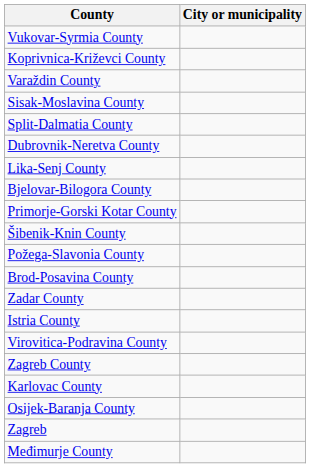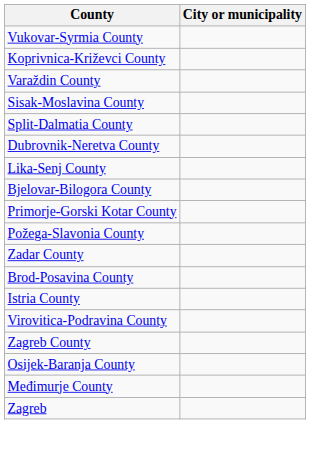 <table class="wikitable">
 <tr>
 <th>County</th>
 <th>City or municipality</th>
 </tr>
 <tr>
 <td><a href='#'>Vukovar-Syrmia County</a></td>
 <td></td>
 </tr>
 <tr>
 <td><a href='#'>Koprivnica-Križevci County</a></td>
 <td></td>
 </tr>
 <tr>
 <td><a href='#'>Varaždin County</a></td>
 <td></td>
 </tr>
 <tr>
 <td><a href='#'>Sisak-Moslavina County</a></td>
 <td></td>
 </tr>
 <tr>
 <td><a href='#'>Split-Dalmatia County</a></td>
 <td></td>
 </tr>
 <tr>
 <td><a href='#'>Dubrovnik-Neretva County</a></td>
 <td></td>
 </tr>
 <tr>
 <td><a href='#'>Lika-Senj County</a></td>
 <td></td>
 </tr>
 <tr>
 <td><a href='#'>Bjelovar-Bilogora County</a></td>
 <td></td>
 </tr>
 <tr>
 <td><a href='#'>Primorje-Gorski Kotar County</a></td>
 <td></td>
 </tr>
 <tr>
-<td><a href='#'>Šibenik-Knin County</a></td>
-<td></td>
-</tr>
-<tr>
 <td><a href='#'>Požega-Slavonia County</a></td>
 <td></td>
 </tr>
 <tr>
-<td><a href='#'>Brod-Posavina County</a></td>
+<td><a href='#'>Zadar County</a></td>
 <td></td>
 </tr>
 <tr>
-<td><a href='#'>Zadar County</a></td>
+<td><a href='#'>Brod-Posavina County</a></td>
 <td></td>
 </tr>
 <tr>
 <td><a href='#'>Istria County</a></td>
 <td></td>
 </tr>
 <tr>
 <td><a href='#'>Virovitica-Podravina County</a></td>
 <td></td>
 </tr>
 <tr>
 <td><a href='#'>Zagreb County</a></td>
 <td></td>
 </tr>
 <tr>
-<td><a href='#'>Karlovac County</a></td>
+<td><a href='#'>Osijek-Baranja County</a></td>
 <td></td>
 </tr>
 <tr>
-<td><a href='#'>Osijek-Baranja County</a></td>
+<td><a href='#'>Međimurje County</a></td>
 <td></td>
 </tr>
 <tr>
 <td><a href='#'>Zagreb</a></td>
 <td></td>
 </tr>
-<tr>
-<td><a href='#'>Međimurje County</a></td>
-<td></td>
-</tr>
 </table>
